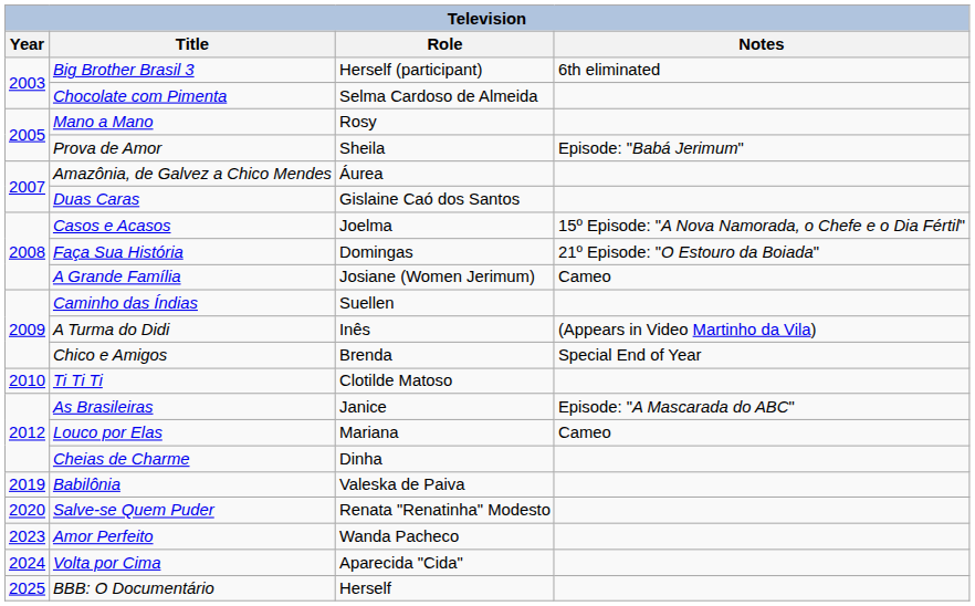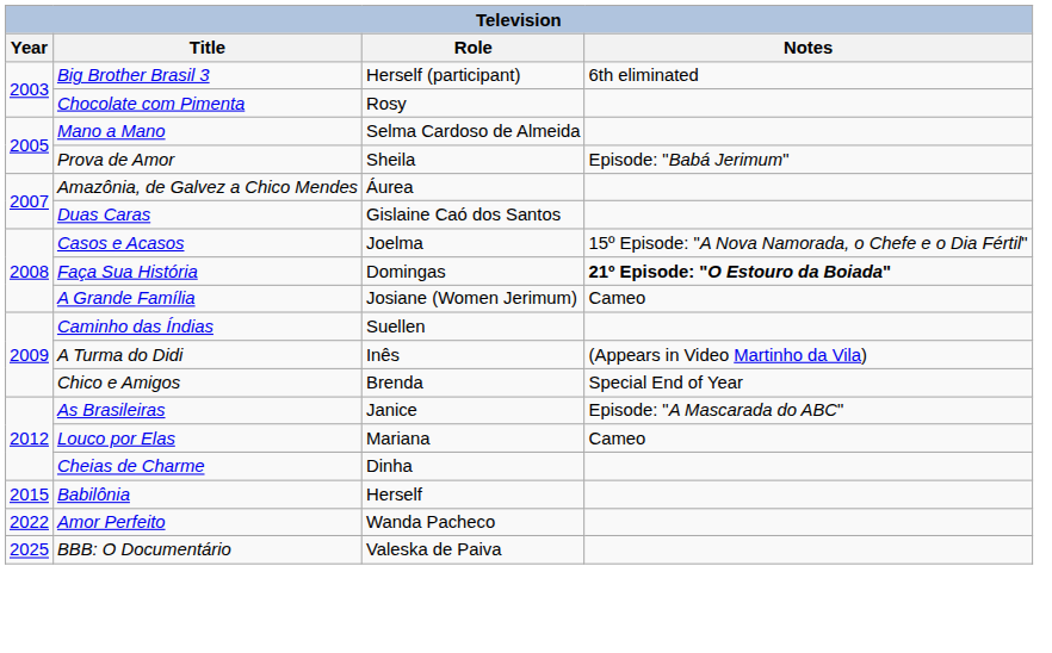 <table class="wikitable" style="font-size: 90%;">
 <tr>
 <th colspan="4" style="background: LightSteelBlue;">Television</th>
 </tr>
 <tr>
 <th>Year</th>
 <th>Title</th>
 <th>Role</th>
 <th>Notes</th>
 </tr>
 <tr>
 <td rowspan="2"><a href='#'>2003</a></td>
 <td><em><a href='#'>Big Brother Brasil 3</a></em></td>
 <td>Herself (participant)</td>
 <td>6th eliminated</td>
 </tr>
 <tr>
 <td><em><a href='#'>Chocolate com Pimenta</a></em></td>
-<td>Selma Cardoso de Almeida</td>
+<td>Rosy</td>
 <td></td>
 </tr>
 <tr>
 <td rowspan="2"><a href='#'>2005</a></td>
 <td><em><a href='#'>Mano a Mano</a></em></td>
-<td>Rosy</td>
+<td>Selma Cardoso de Almeida</td>
 <td></td>
 </tr>
 <tr>
 <td><em>Prova de Amor</em></td>
 <td>Sheila</td>
 <td>Episode: "<em>Babá Jerimum</em>"</td>
 </tr>
 <tr>
 <td rowspan="2"><a href='#'>2007</a></td>
 <td><em>Amazônia, de Galvez a Chico Mendes</em></td>
 <td>Áurea</td>
 <td></td>
 </tr>
 <tr>
 <td><em><a href='#'>Duas Caras</a></em></td>
 <td>Gislaine Caó dos Santos</td>
 <td></td>
 </tr>
 <tr>
 <td rowspan="3"><a href='#'>2008</a></td>
 <td><em><a href='#'>Casos e Acasos</a></em></td>
 <td>Joelma</td>
 <td>15º Episode: "<em>A Nova Namorada, o Chefe e o Dia Fértil</em>"</td>
 </tr>
 <tr>
 <td><em><a href='#'>Faça Sua História</a></em></td>
 <td>Domingas</td>
-<td>21º Episode: "<em>O Estouro da Boiada</em>"</td>
+<td><strong>21º Episode: "<em>O Estouro da Boiada</em>"</strong></td>
 </tr>
 <tr>
 <td><em><a href='#'>A Grande Família</a></em></td>
 <td>Josiane (Women Jerimum)</td>
 <td>Cameo</td>
 </tr>
 <tr>
 <td rowspan="3"><a href='#'>2009</a></td>
 <td><em><a href='#'>Caminho das Índias</a></em></td>
 <td>Suellen</td>
 <td></td>
 </tr>
 <tr>
 <td><em>A Turma do Didi</em></td>
 <td>Inês</td>
 <td>(Appears in Video <a href='#'>Martinho da Vila</a>)</td>
 </tr>
 <tr>
 <td><em>Chico e Amigos</em></td>
 <td>Brenda</td>
 <td>Special End of Year</td>
 </tr>
 <tr>
-<td><a href='#'>2010</a></td>
-<td><em><a href='#'>Ti Ti Ti</a></em></td>
-<td>Clotilde Matoso</td>
-<td></td>
-</tr>
-<tr>
 <td rowspan="3"><a href='#'>2012</a></td>
 <td><em><a href='#'>As Brasileiras</a></em></td>
 <td>Janice</td>
 <td>Episode: "<em>A Mascarada do ABC</em>"</td>
 </tr>
 <tr>
 <td><em><a href='#'>Louco por Elas</a></em></td>
 <td>Mariana</td>
 <td>Cameo</td>
 </tr>
 <tr>
 <td><em><a href='#'>Cheias de Charme</a></em></td>
 <td>Dinha</td>
 <td></td>
 </tr>
 <tr>
-<td><a href='#'>2019</a></td>
+<td><a href='#'>2015</a></td>
 <td><em><a href='#'>Babilônia</a></em></td>
-<td>Valeska de Paiva</td>
+<td>Herself</td>
 <td></td>
 </tr>
 <tr>
-<td><a href='#'>2020</a></td>
-<td><em><a href='#'>Salve-se Quem Puder</a></em></td>
-<td>Renata "Renatinha" Modesto</td>
-<td></td>
-</tr>
-<tr>
-<td><a href='#'>2023</a></td>
+<td><a href='#'>2022</a></td>
 <td><em><a href='#'>Amor Perfeito</a></em></td>
 <td>Wanda Pacheco</td>
 <td></td>
 </tr>
 <tr>
-<td><a href='#'>2024</a></td>
-<td><em><a href='#'>Volta por Cima</a></em></td>
-<td>Aparecida "Cida"</td>
-<td></td>
-</tr>
-<tr>
 <td><a href='#'>2025</a></td>
 <td><em>BBB: O Documentário</em></td>
-<td>Herself</td>
+<td>Valeska de Paiva</td>
 <td></td>
 </tr>
 </table>
